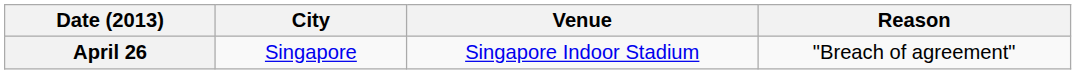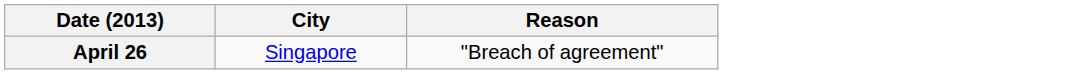 <table class="wikitable plainrowheaders" style="text-align:center;">
 <tr>
 <th scope="col" style="width:10em;">Date (2013)</th>
 <th scope="col" style="width:9em;">City</th>
-<th scope="col" style="width:17em;">Venue</th>
 <th scope="col" style="width:15em;">Reason</th>
 </tr>
 <tr>
 <th scope="row" style="text-align:center;">April 26</th>
 <td><a href='#'>Singapore</a></td>
-<td><a href='#'>Singapore Indoor Stadium</a></td>
 <td>"Breach of agreement"</td>
 </tr>
 </table>
